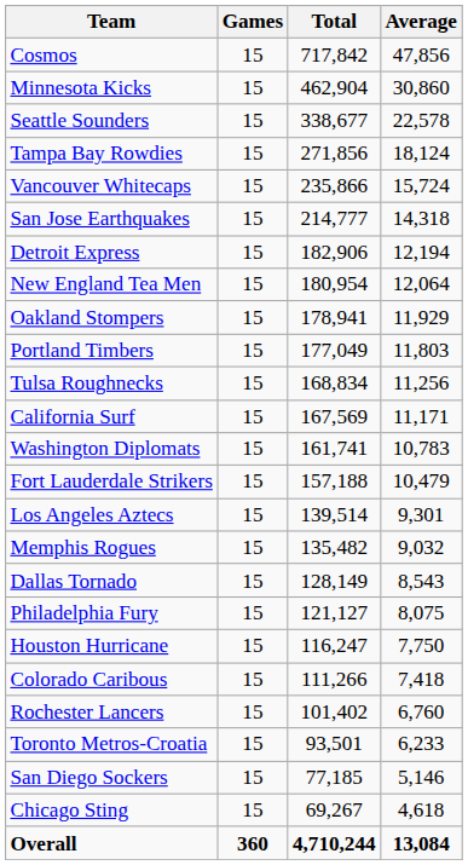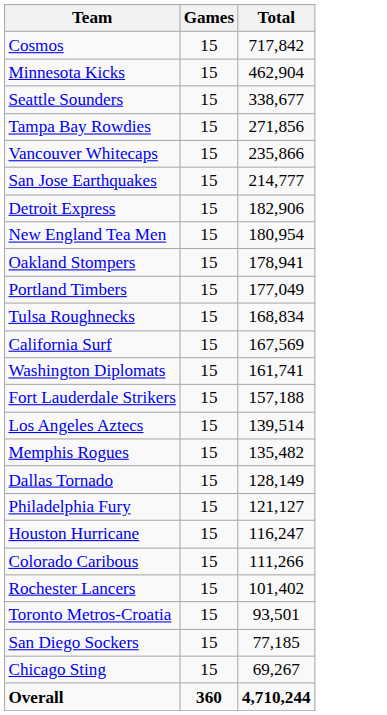 <table class="wikitable" style="font-size:100%">
 <tr>
 <th>Team</th>
 <th>Games</th>
 <th>Total</th>
-<th>Average</th>
 </tr>
 <tr>
 <td><a href='#'>Cosmos</a></td>
 <td align=center>15</td>
 <td align=center>717,842</td>
-<td align=center>47,856</td>
 </tr>
 <tr>
 <td><a href='#'>Minnesota Kicks</a></td>
 <td align=center>15</td>
 <td align=center>462,904</td>
-<td align=center>30,860</td>
 </tr>
 <tr>
 <td><a href='#'>Seattle Sounders</a></td>
 <td align=center>15</td>
 <td align=center>338,677</td>
-<td align=center>22,578</td>
 </tr>
 <tr>
 <td><a href='#'>Tampa Bay Rowdies</a></td>
 <td align=center>15</td>
 <td align=center>271,856</td>
-<td align=center>18,124</td>
 </tr>
 <tr>
 <td><a href='#'>Vancouver Whitecaps</a></td>
 <td align=center>15</td>
 <td align=center>235,866</td>
-<td align=center>15,724</td>
 </tr>
 <tr>
 <td><a href='#'>San Jose Earthquakes</a></td>
 <td align=center>15</td>
 <td align=center>214,777</td>
-<td align=center>14,318</td>
 </tr>
 <tr>
 <td><a href='#'>Detroit Express</a></td>
 <td align=center>15</td>
 <td align=center>182,906</td>
-<td align=center>12,194</td>
 </tr>
 <tr>
 <td><a href='#'>New England Tea Men</a></td>
 <td align=center>15</td>
 <td align=center>180,954</td>
-<td align=center>12,064</td>
 </tr>
 <tr>
 <td><a href='#'>Oakland Stompers</a></td>
 <td align=center>15</td>
 <td align=center>178,941</td>
-<td align=center>11,929</td>
 </tr>
 <tr>
 <td><a href='#'>Portland Timbers</a></td>
 <td align=center>15</td>
 <td align=center>177,049</td>
-<td align=center>11,803</td>
 </tr>
 <tr>
 <td><a href='#'>Tulsa Roughnecks</a></td>
 <td align=center>15</td>
 <td align=center>168,834</td>
-<td align=center>11,256</td>
 </tr>
 <tr>
 <td><a href='#'>California Surf</a></td>
 <td align=center>15</td>
 <td align=center>167,569</td>
-<td align=center>11,171</td>
 </tr>
 <tr>
 <td><a href='#'>Washington Diplomats</a></td>
 <td align=center>15</td>
 <td align=center>161,741</td>
-<td align=center>10,783</td>
 </tr>
 <tr>
 <td><a href='#'>Fort Lauderdale Strikers</a></td>
 <td align=center>15</td>
 <td align=center>157,188</td>
-<td align=center>10,479</td>
 </tr>
 <tr>
 <td><a href='#'>Los Angeles Aztecs</a></td>
 <td align=center>15</td>
 <td align=center>139,514</td>
-<td align=center>9,301</td>
 </tr>
 <tr>
 <td><a href='#'>Memphis Rogues</a></td>
 <td align=center>15</td>
 <td align=center>135,482</td>
-<td align=center>9,032</td>
 </tr>
 <tr>
 <td><a href='#'>Dallas Tornado</a></td>
 <td align=center>15</td>
 <td align=center>128,149</td>
-<td align=center>8,543</td>
 </tr>
 <tr>
 <td><a href='#'>Philadelphia Fury</a></td>
 <td align=center>15</td>
 <td align=center>121,127</td>
-<td align=center>8,075</td>
 </tr>
 <tr>
 <td><a href='#'>Houston Hurricane</a></td>
 <td align=center>15</td>
 <td align=center>116,247</td>
-<td align=center>7,750</td>
 </tr>
 <tr>
 <td><a href='#'>Colorado Caribous</a></td>
 <td align=center>15</td>
 <td align=center>111,266</td>
-<td align=center>7,418</td>
 </tr>
 <tr>
 <td><a href='#'>Rochester Lancers</a></td>
 <td align=center>15</td>
 <td align=center>101,402</td>
-<td align=center>6,760</td>
 </tr>
 <tr>
 <td><a href='#'>Toronto Metros-Croatia</a></td>
 <td align=center>15</td>
 <td align=center>93,501</td>
-<td align=center>6,233</td>
 </tr>
 <tr>
 <td><a href='#'>San Diego Sockers</a></td>
 <td align=center>15</td>
 <td align=center>77,185</td>
-<td align=center>5,146</td>
 </tr>
 <tr>
 <td><a href='#'>Chicago Sting</a></td>
 <td align=center>15</td>
 <td align=center>69,267</td>
-<td align=center>4,618</td>
 </tr>
 <tr>
 <td><strong>Overall</strong></td>
 <td align=center><strong>360</strong></td>
 <td align=center><strong>4,710,244</strong></td>
-<td align=center><strong>13,084</strong></td>
 </tr>
 </table>
